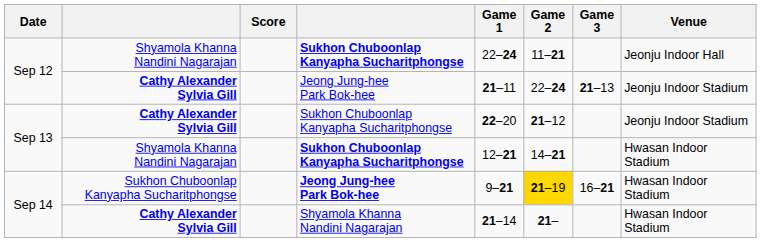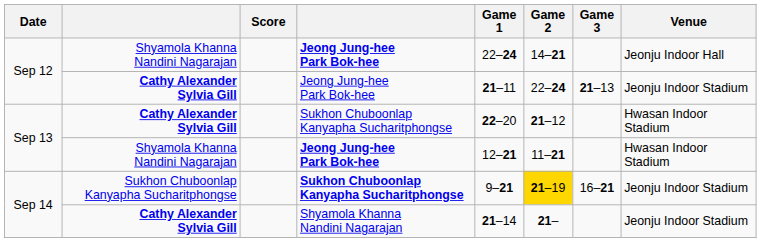 <table class="wikitable" style="text-align: center; font-size:90% ">
 <tr>
 <th width="60">Date</th>
 <th align="right" width="200"></th>
 <th width="60">Score</th>
 <th align="left" width="200"></th>
 <th width="50">Game 1</th>
 <th width="50">Game 2</th>
 <th width="50">Game 3</th>
 <th width="150">Venue</th>
 </tr>
 <tr>
 <td rowspan="2">Sep 12</td>
 <td align="right"><a href='#'>Shyamola Khanna</a> <br><a href='#'>Nandini Nagarajan</a> </td>
 <td align="center"></td>
-<td align="left"><strong> <a href='#'>Sukhon Chuboonlap</a><br> <a href='#'>Kanyapha Sucharitphongse</a></strong></td>
+<td align="left"><strong> <a href='#'>Jeong Jung-hee</a><br> <a href='#'>Park Bok-hee</a></strong></td>
 <td>22–<strong>24</strong></td>
-<td>11–<strong>21</strong></td>
+<td>14–<strong>21</strong></td>
 <td></td>
 <td align="left">Jeonju Indoor Hall</td>
 </tr>
 <tr>
 <td align="right"><strong><a href='#'>Cathy Alexander</a> <br><a href='#'>Sylvia Gill</a> </strong></td>
 <td align="center"></td>
 <td align="left"> <a href='#'>Jeong Jung-hee</a><br> <a href='#'>Park Bok-hee</a></td>
 <td><strong>21</strong>–11</td>
 <td>22–<strong>24</strong></td>
 <td><strong>21</strong>–13</td>
 <td align="left">Jeonju Indoor Stadium</td>
 </tr>
 <tr>
 <td rowspan="2">Sep 13</td>
 <td align="right"><strong><a href='#'>Cathy Alexander</a> <br><a href='#'>Sylvia Gill</a> </strong></td>
 <td align="center"></td>
 <td align="left"> <a href='#'>Sukhon Chuboonlap</a><br> <a href='#'>Kanyapha Sucharitphongse</a></td>
 <td><strong>22</strong>–20</td>
 <td><strong>21</strong>–12</td>
 <td></td>
-<td align="left">Jeonju Indoor Stadium</td>
+<td align="left">Hwasan Indoor Stadium</td>
 </tr>
 <tr>
 <td align="right"><a href='#'>Shyamola Khanna</a> <br><a href='#'>Nandini Nagarajan</a> </td>
 <td align="center"></td>
-<td align="left"><strong> <a href='#'>Sukhon Chuboonlap</a><br> <a href='#'>Kanyapha Sucharitphongse</a></strong></td>
+<td align="left"><strong> <a href='#'>Jeong Jung-hee</a><br> <a href='#'>Park Bok-hee</a></strong></td>
 <td>12–<strong>21</strong></td>
-<td>14–<strong>21</strong></td>
+<td>11–<strong>21</strong></td>
 <td></td>
 <td align="left">Hwasan Indoor Stadium</td>
 </tr>
 <tr>
 <td rowspan="2">Sep 14</td>
 <td align="right"><a href='#'>Sukhon Chuboonlap</a> <br><a href='#'>Kanyapha Sucharitphongse</a> </td>
 <td align="center"></td>
-<td align="left"><strong> <a href='#'>Jeong Jung-hee</a><br> <a href='#'>Park Bok-hee</a></strong></td>
+<td align="left"><strong> <a href='#'>Sukhon Chuboonlap</a><br> <a href='#'>Kanyapha Sucharitphongse</a></strong></td>
 <td>9–<strong>21</strong></td>
 <td style="background: gold;"><strong>21</strong>–19</td>
 <td>16–<strong>21</strong></td>
-<td align="left">Hwasan Indoor Stadium</td>
+<td align="left">Jeonju Indoor Stadium</td>
 </tr>
 <tr>
 <td align="right"><strong><a href='#'>Cathy Alexander</a> <br><a href='#'>Sylvia Gill</a> </strong></td>
 <td align="center"></td>
 <td align="left"> <a href='#'>Shyamola Khanna</a><br> <a href='#'>Nandini Nagarajan</a></td>
 <td><strong>21</strong>–14</td>
 <td><strong>21</strong>–</td>
 <td></td>
-<td align="left">Hwasan Indoor Stadium</td>
+<td align="left">Jeonju Indoor Stadium</td>
 </tr>
 </table>
